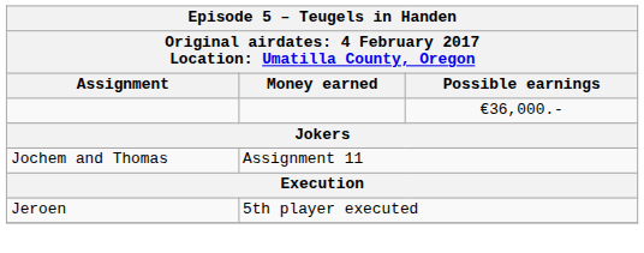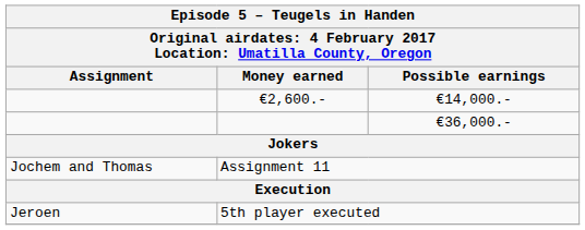 <table class="wikitable" style="font-size: 95%; margin: 10px" align="right" width="40%">
 <tr>
 <th colspan=3>Episode 5 – Teugels in Handen</th>
 </tr>
 <tr>
 <th colspan=3>Original airdates: 4 February 2017<br>Location: <a href='#'>Umatilla County, Oregon</a></th>
 </tr>
 <tr>
 <th>Assignment</th>
 <th>Money earned</th>
 <th>Possible earnings</th>
+</tr>
+<tr>
+<td></td>
+<td align="center">€2,600.-</td>
+<td align="center">€14,000.-</td>
 </tr>
 <tr>
 <td><strong></strong></td>
 <td align="center"><strong></strong></td>
 <td align="center">€36,000.-</td>
 </tr>
 <tr>
 <th colspan=3>Jokers</th>
 </tr>
 <tr>
 <td>Jochem and Thomas</td>
 <td colspan=2>Assignment 11</td>
 </tr>
 <tr>
 <th colspan=3>Execution</th>
 </tr>
 <tr>
 <td>Jeroen</td>
 <td colspan=2>5th player executed</td>
 </tr>
 <tr>
 </tr>
 </table>
